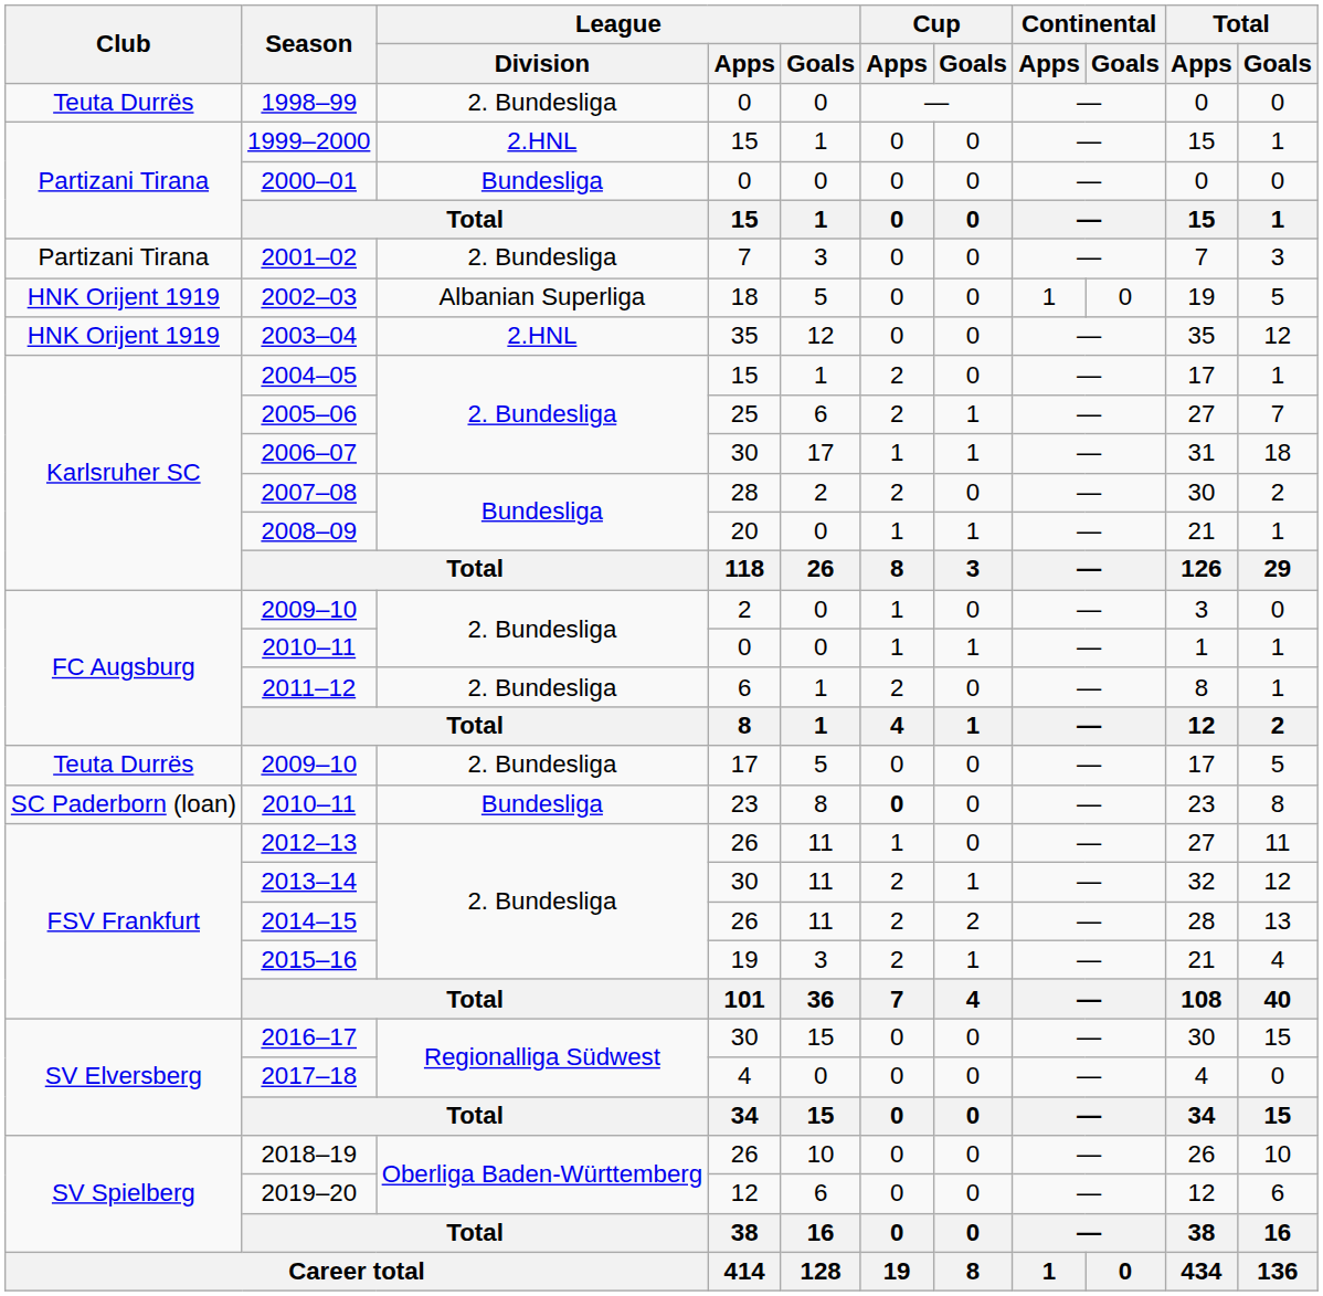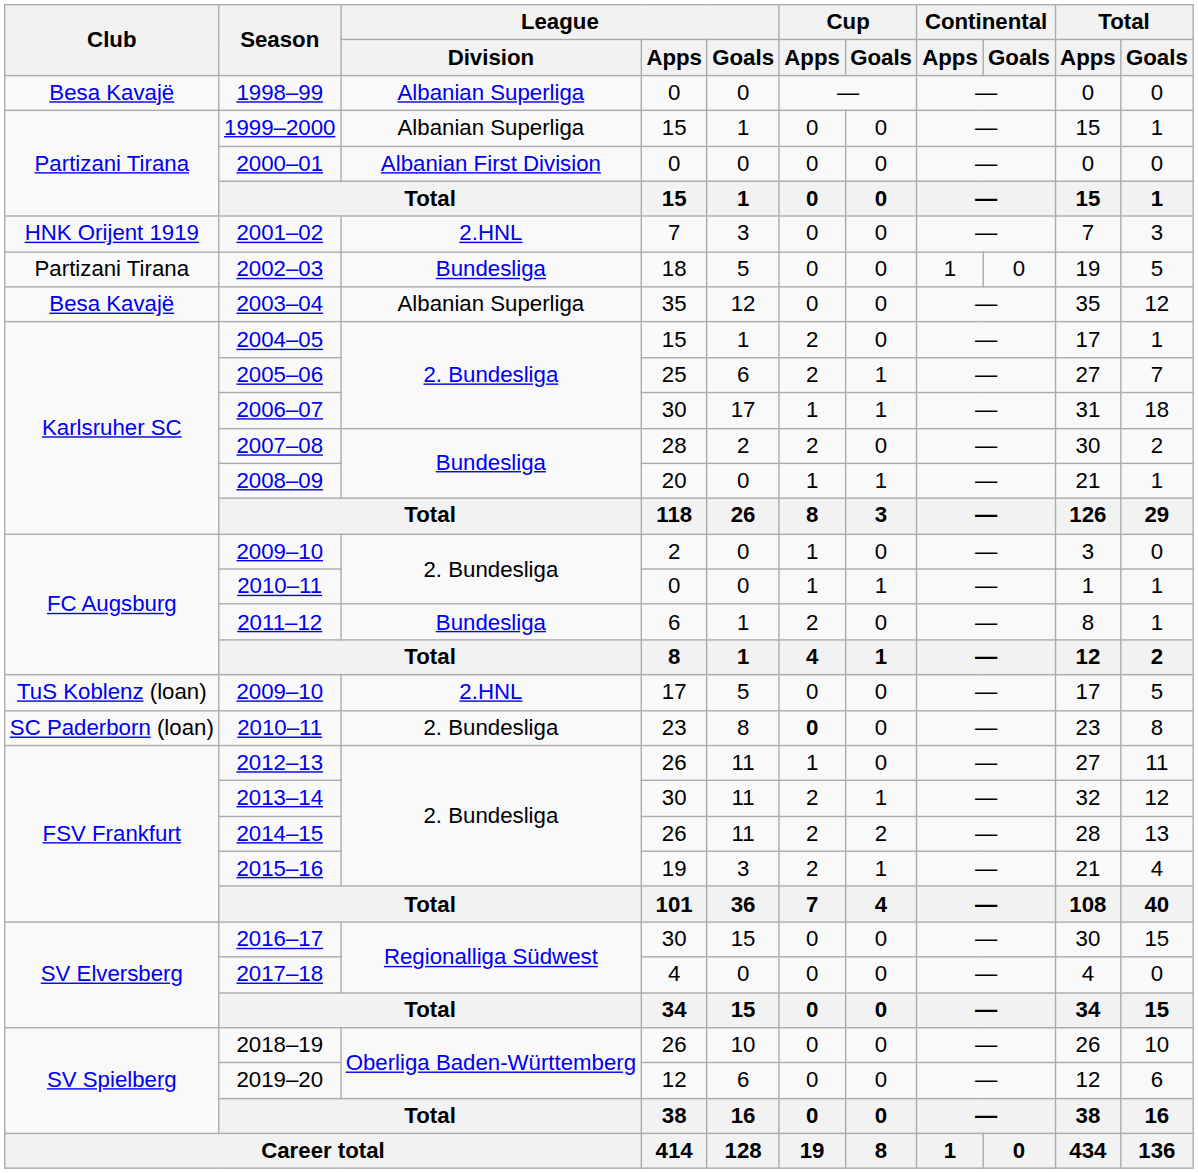 <table class="wikitable" style="text-align:center">
 <tr>
 <th rowspan="2">Club</th>
 <th rowspan="2">Season</th>
 <th colspan="3">League</th>
 <th colspan="2">Cup</th>
 <th colspan="2">Continental</th>
 <th colspan="2">Total</th>
 </tr>
 <tr>
 <th>Division</th>
 <th>Apps</th>
 <th>Goals</th>
 <th>Apps</th>
 <th>Goals</th>
 <th>Apps</th>
 <th>Goals</th>
 <th>Apps</th>
 <th>Goals</th>
 </tr>
 <tr>
-<td><a href='#'>Teuta Durrës</a></td>
+<td><a href='#'>Besa Kavajë</a></td>
 <td><a href='#'>1998–99</a></td>
-<td>2. Bundesliga</td>
+<td><a href='#'>Albanian Superliga</a></td>
 <td>0</td>
 <td>0</td>
 <td colspan="2">—</td>
 <td colspan="2">—</td>
 <td>0</td>
 <td>0</td>
 </tr>
 <tr>
 <td rowspan="3"><a href='#'>Partizani Tirana</a></td>
 <td><a href='#'>1999–2000</a></td>
-<td><a href='#'>2.HNL</a></td>
+<td>Albanian Superliga</td>
 <td>15</td>
 <td>1</td>
 <td>0</td>
 <td>0</td>
 <td colspan="2">—</td>
 <td>15</td>
 <td>1</td>
 </tr>
 <tr>
 <td><a href='#'>2000–01</a></td>
-<td><a href='#'>Bundesliga</a></td>
+<td><a href='#'>Albanian First Division</a></td>
 <td>0</td>
 <td>0</td>
 <td>0</td>
 <td>0</td>
 <td colspan="2">—</td>
 <td>0</td>
 <td>0</td>
 </tr>
 <tr>
 <th colspan="2">Total</th>
 <th>15</th>
 <th>1</th>
 <th>0</th>
 <th>0</th>
 <th colspan="2">—</th>
 <th>15</th>
 <th>1</th>
 </tr>
 <tr>
-<td>Partizani Tirana</td>
+<td><a href='#'>HNK Orijent 1919</a></td>
 <td><a href='#'>2001–02</a></td>
-<td>2. Bundesliga</td>
+<td><a href='#'>2.HNL</a></td>
 <td>7</td>
 <td>3</td>
 <td>0</td>
 <td>0</td>
 <td colspan="2">—</td>
 <td>7</td>
 <td>3</td>
 </tr>
 <tr>
-<td><a href='#'>HNK Orijent 1919</a></td>
+<td>Partizani Tirana</td>
 <td><a href='#'>2002–03</a></td>
-<td>Albanian Superliga</td>
+<td><a href='#'>Bundesliga</a></td>
 <td>18</td>
 <td>5</td>
 <td>0</td>
 <td>0</td>
 <td>1</td>
 <td>0</td>
 <td>19</td>
 <td>5</td>
 </tr>
 <tr>
-<td><a href='#'>HNK Orijent 1919</a></td>
+<td><a href='#'>Besa Kavajë</a></td>
 <td><a href='#'>2003–04</a></td>
-<td><a href='#'>2.HNL</a></td>
+<td>Albanian Superliga</td>
 <td>35</td>
 <td>12</td>
 <td>0</td>
 <td>0</td>
 <td colspan="2">—</td>
 <td>35</td>
 <td>12</td>
 </tr>
 <tr>
 <td rowspan="6"><a href='#'>Karlsruher SC</a></td>
 <td><a href='#'>2004–05</a></td>
 <td rowspan="3"><a href='#'>2. Bundesliga</a></td>
 <td>15</td>
 <td>1</td>
 <td>2</td>
 <td>0</td>
 <td colspan="2">—</td>
 <td>17</td>
 <td>1</td>
 </tr>
 <tr>
 <td><a href='#'>2005–06</a></td>
 <td>25</td>
 <td>6</td>
 <td>2</td>
 <td>1</td>
 <td colspan="2">—</td>
 <td>27</td>
 <td>7</td>
 </tr>
 <tr>
 <td><a href='#'>2006–07</a></td>
 <td>30</td>
 <td>17</td>
 <td>1</td>
 <td>1</td>
 <td colspan="2">—</td>
 <td>31</td>
 <td>18</td>
 </tr>
 <tr>
 <td><a href='#'>2007–08</a></td>
 <td rowspan="2"><a href='#'>Bundesliga</a></td>
 <td>28</td>
 <td>2</td>
 <td>2</td>
 <td>0</td>
 <td colspan="2">—</td>
 <td>30</td>
 <td>2</td>
 </tr>
 <tr>
 <td><a href='#'>2008–09</a></td>
 <td>20</td>
 <td>0</td>
 <td>1</td>
 <td>1</td>
 <td colspan="2">—</td>
 <td>21</td>
 <td>1</td>
 </tr>
 <tr>
 <th colspan="2">Total</th>
 <th>118</th>
 <th>26</th>
 <th>8</th>
 <th>3</th>
 <th colspan="2">—</th>
 <th>126</th>
 <th>29</th>
 </tr>
 <tr>
 <td rowspan="4"><a href='#'>FC Augsburg</a></td>
 <td><a href='#'>2009–10</a></td>
 <td rowspan="2">2. Bundesliga</td>
 <td>2</td>
 <td>0</td>
 <td>1</td>
 <td>0</td>
 <td colspan="2">—</td>
 <td>3</td>
 <td>0</td>
 </tr>
 <tr>
 <td><a href='#'>2010–11</a></td>
 <td>0</td>
 <td>0</td>
 <td>1</td>
 <td>1</td>
 <td colspan="2">—</td>
 <td>1</td>
 <td>1</td>
 </tr>
 <tr>
 <td><a href='#'>2011–12</a></td>
-<td>2. Bundesliga</td>
+<td><a href='#'>Bundesliga</a></td>
 <td>6</td>
 <td>1</td>
 <td>2</td>
 <td>0</td>
 <td colspan="2">—</td>
 <td>8</td>
 <td>1</td>
 </tr>
 <tr>
 <th colspan="2">Total</th>
 <th>8</th>
 <th>1</th>
 <th>4</th>
 <th>1</th>
 <th colspan="2">—</th>
 <th>12</th>
 <th>2</th>
 </tr>
 <tr>
-<td><a href='#'>Teuta Durrës</a></td>
+<td><a href='#'>TuS Koblenz</a> (loan)</td>
 <td><a href='#'>2009–10</a></td>
-<td>2. Bundesliga</td>
+<td><a href='#'>2.HNL</a></td>
 <td>17</td>
 <td>5</td>
 <td>0</td>
 <td>0</td>
 <td colspan="2">—</td>
 <td>17</td>
 <td>5</td>
 </tr>
 <tr>
 <td><a href='#'>SC Paderborn</a> (loan)</td>
 <td><a href='#'>2010–11</a></td>
-<td><a href='#'>Bundesliga</a></td>
+<td>2. Bundesliga</td>
 <td>23</td>
 <td>8</td>
 <td><strong>0</strong></td>
 <td>0</td>
 <td colspan="2">—</td>
 <td>23</td>
 <td>8</td>
 </tr>
 <tr>
 <td rowspan="5"><a href='#'>FSV Frankfurt</a></td>
 <td><a href='#'>2012–13</a></td>
 <td rowspan="4">2. Bundesliga</td>
 <td>26</td>
 <td>11</td>
 <td>1</td>
 <td>0</td>
 <td colspan="2">—</td>
 <td>27</td>
 <td>11</td>
 </tr>
 <tr>
 <td><a href='#'>2013–14</a></td>
 <td>30</td>
 <td>11</td>
 <td>2</td>
 <td>1</td>
 <td colspan="2">—</td>
 <td>32</td>
 <td>12</td>
 </tr>
 <tr>
 <td><a href='#'>2014–15</a></td>
 <td>26</td>
 <td>11</td>
 <td>2</td>
 <td>2</td>
 <td colspan="2">—</td>
 <td>28</td>
 <td>13</td>
 </tr>
 <tr>
 <td><a href='#'>2015–16</a></td>
 <td>19</td>
 <td>3</td>
 <td>2</td>
 <td>1</td>
 <td colspan="2">—</td>
 <td>21</td>
 <td>4</td>
 </tr>
 <tr>
 <th colspan="2">Total</th>
 <th>101</th>
 <th>36</th>
 <th>7</th>
 <th>4</th>
 <th colspan="2">—</th>
 <th>108</th>
 <th>40</th>
 </tr>
 <tr>
 <td rowspan="3"><a href='#'>SV Elversberg</a></td>
 <td><a href='#'>2016–17</a></td>
 <td rowspan="2"><a href='#'>Regionalliga Südwest</a></td>
 <td>30</td>
 <td>15</td>
 <td>0</td>
 <td>0</td>
 <td colspan="2">—</td>
 <td>30</td>
 <td>15</td>
 </tr>
 <tr>
 <td><a href='#'>2017–18</a></td>
 <td>4</td>
 <td>0</td>
 <td>0</td>
 <td>0</td>
 <td colspan="2">—</td>
 <td>4</td>
 <td>0</td>
 </tr>
 <tr>
 <th colspan="2">Total</th>
 <th>34</th>
 <th>15</th>
 <th>0</th>
 <th>0</th>
 <th colspan="2">—</th>
 <th>34</th>
 <th>15</th>
 </tr>
 <tr>
 <td rowspan="3"><a href='#'>SV Spielberg</a></td>
 <td>2018–19</td>
 <td rowspan="2"><a href='#'>Oberliga Baden-Württemberg</a></td>
 <td>26</td>
 <td>10</td>
 <td>0</td>
 <td>0</td>
 <td colspan="2">—</td>
 <td>26</td>
 <td>10</td>
 </tr>
 <tr>
 <td>2019–20</td>
 <td>12</td>
 <td>6</td>
 <td>0</td>
 <td>0</td>
 <td colspan="2">—</td>
 <td>12</td>
 <td>6</td>
 </tr>
 <tr>
 <th colspan="2">Total</th>
 <th>38</th>
 <th>16</th>
 <th>0</th>
 <th>0</th>
 <th colspan="2">—</th>
 <th>38</th>
 <th>16</th>
 </tr>
 <tr>
 <th colspan="3">Career total</th>
 <th>414</th>
 <th>128</th>
 <th>19</th>
 <th>8</th>
 <th>1</th>
 <th>0</th>
 <th>434</th>
 <th>136</th>
 </tr>
 </table>
